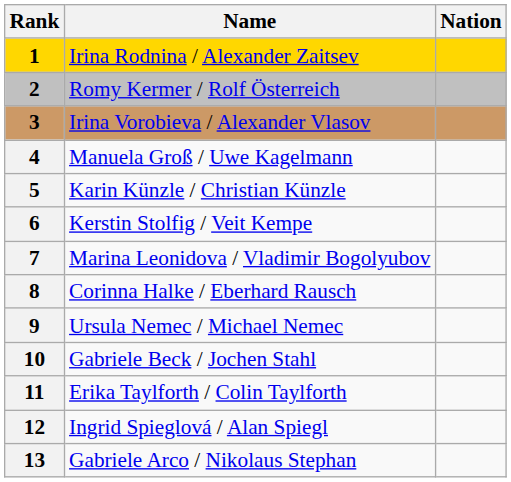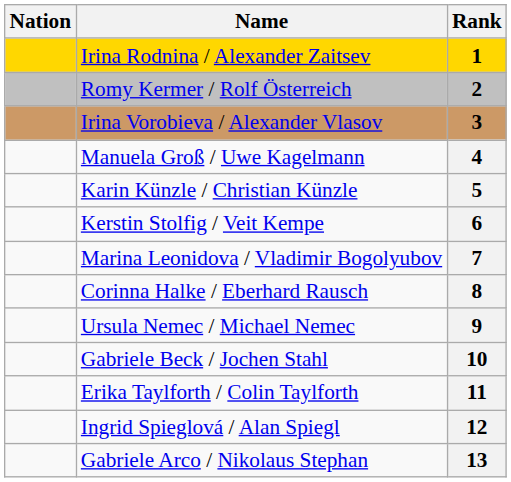 <table class="wikitable">
 <tr>
+<th>Nation</th>
+<th>Name</th>
 <th>Rank</th>
-<th>Name</th>
-<th>Nation</th>
 </tr>
 <tr bgcolor="gold">
+<td></td>
+<td><a href='#'>Irina Rodnina</a> / <a href='#'>Alexander Zaitsev</a></td>
 <td align="center"><strong>1</strong></td>
-<td><a href='#'>Irina Rodnina</a> / <a href='#'>Alexander Zaitsev</a></td>
-<td></td>
 </tr>
 <tr bgcolor="silver">
+<td></td>
+<td><a href='#'>Romy Kermer</a> / <a href='#'>Rolf Österreich</a></td>
 <td align="center"><strong>2</strong></td>
-<td><a href='#'>Romy Kermer</a> / <a href='#'>Rolf Österreich</a></td>
-<td></td>
 </tr>
 <tr bgcolor="cc9966">
+<td></td>
+<td><a href='#'>Irina Vorobieva</a> / <a href='#'>Alexander Vlasov</a></td>
 <td align="center"><strong>3</strong></td>
-<td><a href='#'>Irina Vorobieva</a> / <a href='#'>Alexander Vlasov</a></td>
-<td></td>
 </tr>
 <tr>
+<td></td>
+<td><a href='#'>Manuela Groß</a> / <a href='#'>Uwe Kagelmann</a></td>
 <th>4</th>
-<td><a href='#'>Manuela Groß</a> / <a href='#'>Uwe Kagelmann</a></td>
-<td></td>
 </tr>
 <tr>
+<td></td>
+<td><a href='#'>Karin Künzle</a> / <a href='#'>Christian Künzle</a></td>
 <th>5</th>
-<td><a href='#'>Karin Künzle</a> / <a href='#'>Christian Künzle</a></td>
-<td></td>
 </tr>
 <tr>
+<td></td>
+<td><a href='#'>Kerstin Stolfig</a> / <a href='#'>Veit Kempe</a></td>
 <th>6</th>
-<td><a href='#'>Kerstin Stolfig</a> / <a href='#'>Veit Kempe</a></td>
-<td></td>
 </tr>
 <tr>
+<td></td>
+<td><a href='#'>Marina Leonidova</a> / <a href='#'>Vladimir Bogolyubov</a></td>
 <th>7</th>
-<td><a href='#'>Marina Leonidova</a> / <a href='#'>Vladimir Bogolyubov</a></td>
-<td></td>
 </tr>
 <tr>
+<td></td>
+<td><a href='#'>Corinna Halke</a> / <a href='#'>Eberhard Rausch</a></td>
 <th>8</th>
-<td><a href='#'>Corinna Halke</a> / <a href='#'>Eberhard Rausch</a></td>
-<td></td>
 </tr>
 <tr>
+<td></td>
+<td><a href='#'>Ursula Nemec</a> / <a href='#'>Michael Nemec</a></td>
 <th>9</th>
-<td><a href='#'>Ursula Nemec</a> / <a href='#'>Michael Nemec</a></td>
-<td></td>
 </tr>
 <tr>
+<td></td>
+<td><a href='#'>Gabriele Beck</a> / <a href='#'>Jochen Stahl</a></td>
 <th>10</th>
-<td><a href='#'>Gabriele Beck</a> / <a href='#'>Jochen Stahl</a></td>
-<td></td>
 </tr>
 <tr>
+<td></td>
+<td><a href='#'>Erika Taylforth</a> / <a href='#'>Colin Taylforth</a></td>
 <th>11</th>
-<td><a href='#'>Erika Taylforth</a> / <a href='#'>Colin Taylforth</a></td>
-<td></td>
 </tr>
 <tr>
+<td></td>
+<td><a href='#'>Ingrid Spieglová</a> / <a href='#'>Alan Spiegl</a></td>
 <th>12</th>
-<td><a href='#'>Ingrid Spieglová</a> / <a href='#'>Alan Spiegl</a></td>
-<td></td>
 </tr>
 <tr>
+<td></td>
+<td><a href='#'>Gabriele Arco</a> / <a href='#'>Nikolaus Stephan</a></td>
 <th>13</th>
-<td><a href='#'>Gabriele Arco</a> / <a href='#'>Nikolaus Stephan</a></td>
-<td></td>
 </tr>
 </table>
